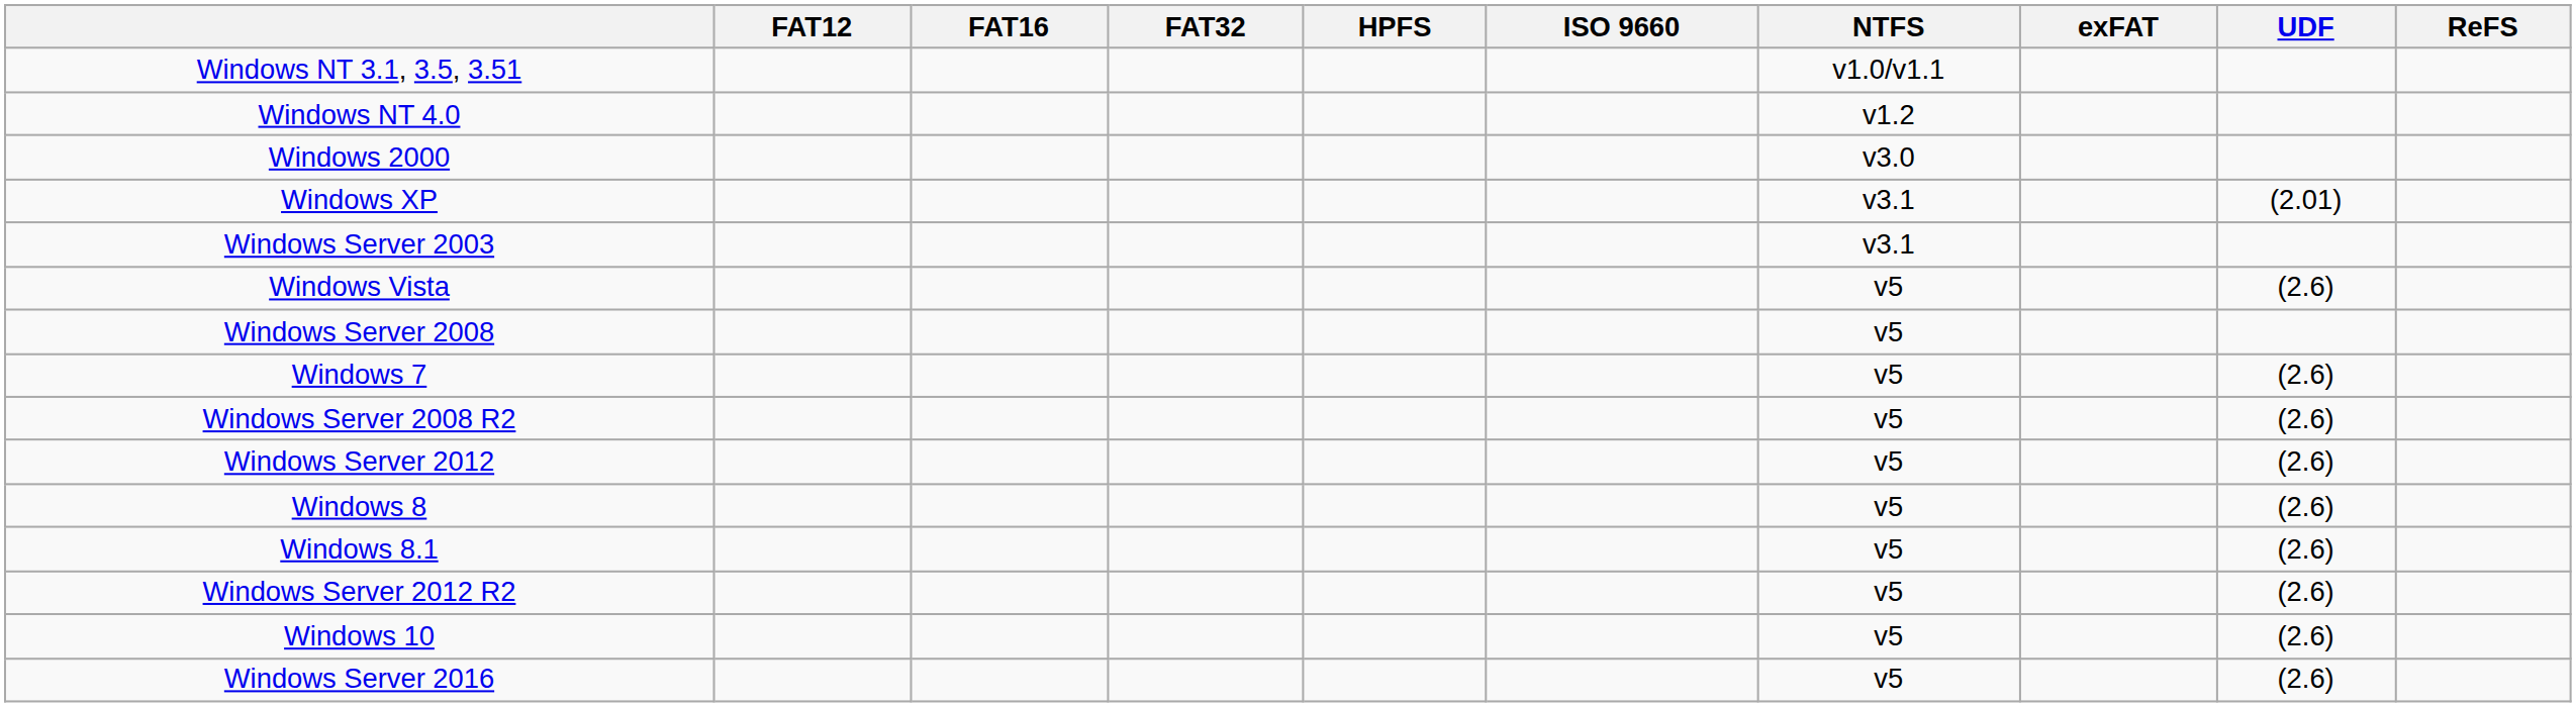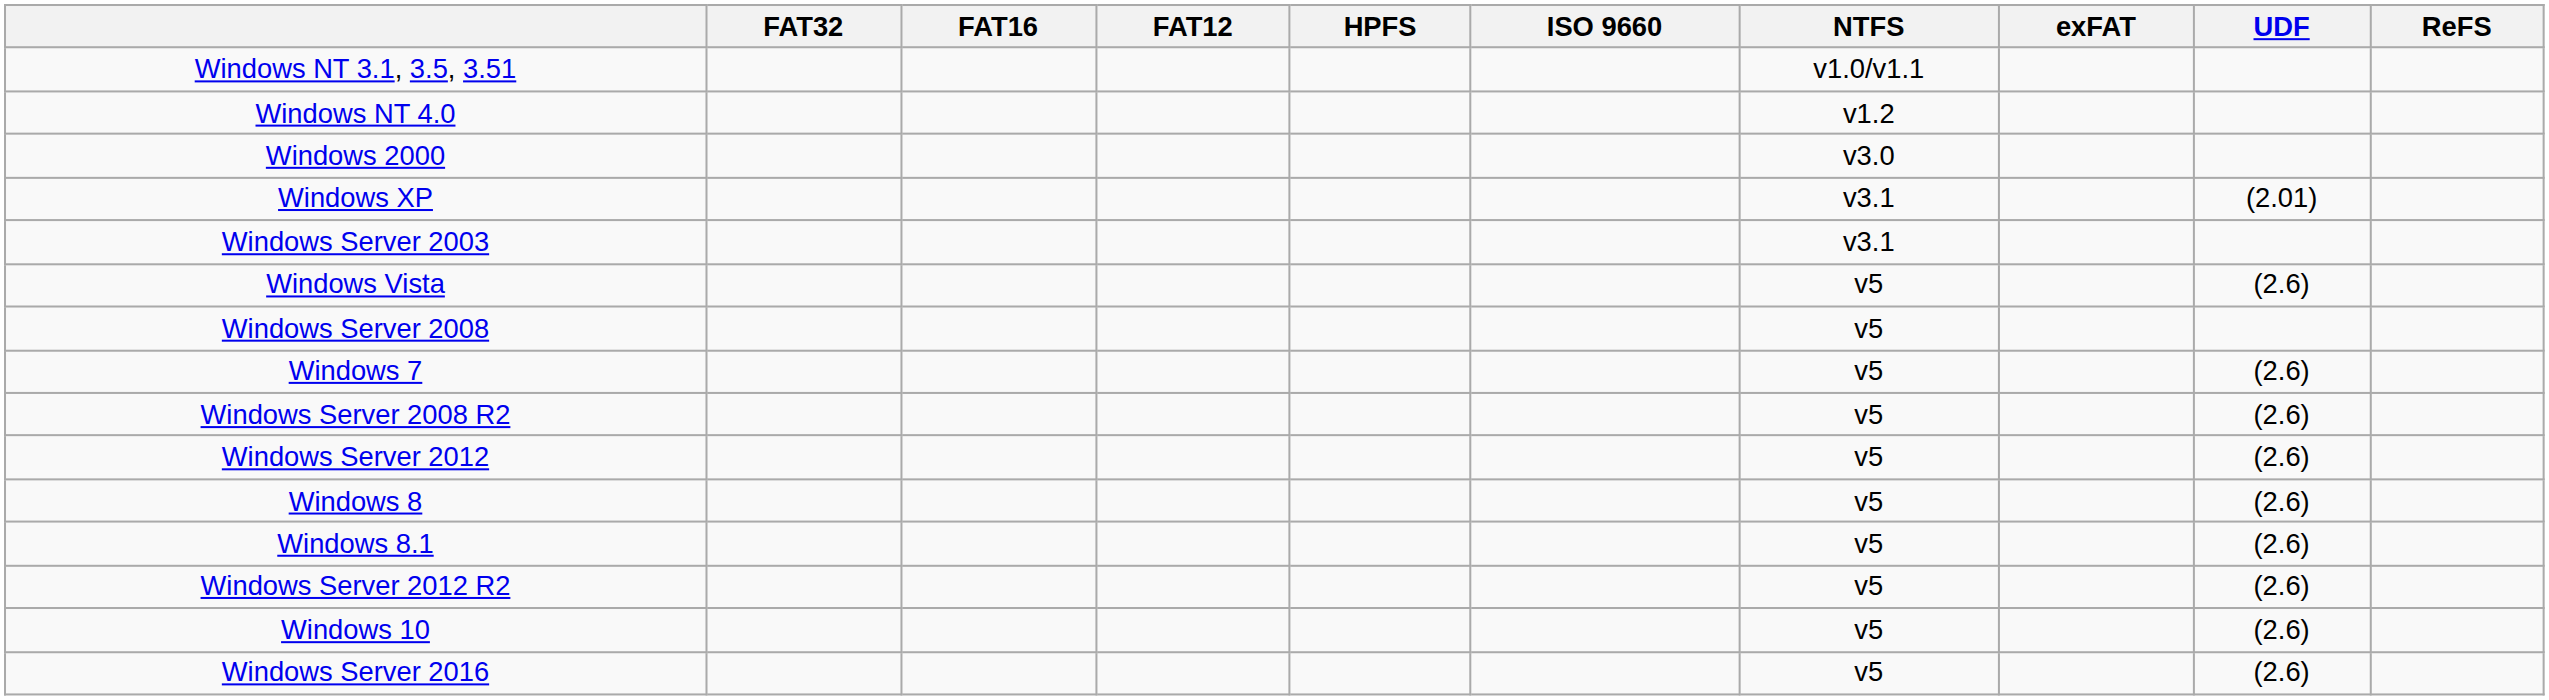 <table class="wikitable sortable" style=font-size:85%;text-align:center;width:100%>
 <tr>
 <th></th>
+<th>FAT32</th>
+<th>FAT16</th>
 <th>FAT12</th>
-<th>FAT16</th>
-<th>FAT32</th>
 <th>HPFS</th>
 <th>ISO 9660</th>
 <th>NTFS</th>
 <th>exFAT</th>
 <th><a href='#'>UDF</a></th>
 <th>ReFS</th>
 </tr>
 <tr>
 <td><a href='#'>Windows NT 3.1</a>, <a href='#'>3.5</a>, <a href='#'>3.51</a></td>
 <td></td>
 <td></td>
 <td></td>
 <td></td>
 <td></td>
 <td> v1.0/v1.1</td>
 <td></td>
 <td></td>
 <td></td>
 </tr>
 <tr>
 <td><a href='#'>Windows NT 4.0</a></td>
 <td></td>
 <td></td>
 <td></td>
 <td></td>
 <td></td>
 <td> v1.2</td>
 <td></td>
 <td></td>
 <td></td>
 </tr>
 <tr>
 <td><a href='#'>Windows 2000</a></td>
 <td></td>
 <td></td>
 <td></td>
 <td></td>
 <td></td>
 <td> v3.0</td>
 <td></td>
 <td></td>
 <td></td>
 </tr>
 <tr>
 <td><a href='#'>Windows XP</a></td>
 <td></td>
 <td></td>
 <td></td>
 <td></td>
 <td></td>
 <td> v3.1</td>
 <td></td>
 <td> (2.01)</td>
 <td></td>
 </tr>
 <tr>
 <td><a href='#'>Windows Server 2003</a></td>
 <td></td>
 <td></td>
 <td></td>
 <td></td>
 <td></td>
 <td> v3.1</td>
 <td></td>
 <td></td>
 <td></td>
 </tr>
 <tr>
 <td><a href='#'>Windows Vista</a></td>
 <td></td>
 <td></td>
 <td></td>
 <td></td>
 <td></td>
 <td> v5</td>
 <td></td>
 <td> (2.6)</td>
 <td></td>
 </tr>
 <tr>
 <td><a href='#'>Windows Server 2008</a></td>
 <td></td>
 <td></td>
 <td></td>
 <td></td>
 <td></td>
 <td> v5</td>
 <td></td>
 <td></td>
 <td></td>
 </tr>
 <tr>
 <td><a href='#'>Windows 7</a></td>
 <td></td>
 <td></td>
 <td></td>
 <td></td>
 <td></td>
 <td> v5</td>
 <td></td>
 <td> (2.6)</td>
 <td></td>
 </tr>
 <tr>
 <td><a href='#'>Windows Server 2008 R2</a></td>
 <td></td>
 <td></td>
 <td></td>
 <td></td>
 <td></td>
 <td> v5</td>
 <td></td>
 <td> (2.6)</td>
 <td></td>
 </tr>
 <tr>
 <td><a href='#'>Windows Server 2012</a></td>
 <td></td>
 <td></td>
 <td></td>
 <td></td>
 <td></td>
 <td> v5</td>
 <td></td>
 <td> (2.6)</td>
 <td></td>
 </tr>
 <tr>
 <td><a href='#'>Windows 8</a></td>
 <td></td>
 <td></td>
 <td></td>
 <td></td>
 <td></td>
 <td> v5</td>
 <td></td>
 <td> (2.6)</td>
 <td></td>
 </tr>
 <tr>
 <td><a href='#'>Windows 8.1</a></td>
 <td></td>
 <td></td>
 <td></td>
 <td></td>
 <td></td>
 <td> v5</td>
 <td></td>
 <td> (2.6)</td>
 <td></td>
 </tr>
 <tr>
 <td><a href='#'>Windows Server 2012 R2</a></td>
 <td></td>
 <td></td>
 <td></td>
 <td></td>
 <td></td>
 <td> v5</td>
 <td></td>
 <td> (2.6)</td>
 <td></td>
 </tr>
 <tr>
 <td><a href='#'>Windows 10</a></td>
 <td></td>
 <td></td>
 <td></td>
 <td></td>
 <td></td>
 <td> v5</td>
 <td></td>
 <td> (2.6)</td>
 <td></td>
 </tr>
 <tr>
 <td><a href='#'>Windows Server 2016</a></td>
 <td></td>
 <td></td>
 <td></td>
 <td></td>
 <td></td>
 <td> v5</td>
 <td></td>
 <td> (2.6)</td>
 <td></td>
 </tr>
 </table>
